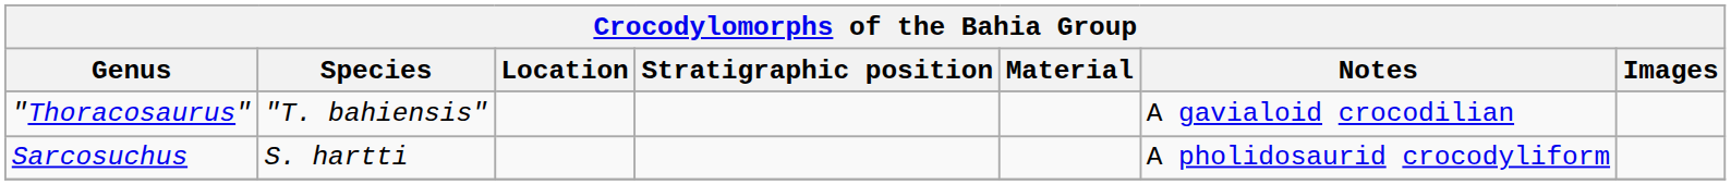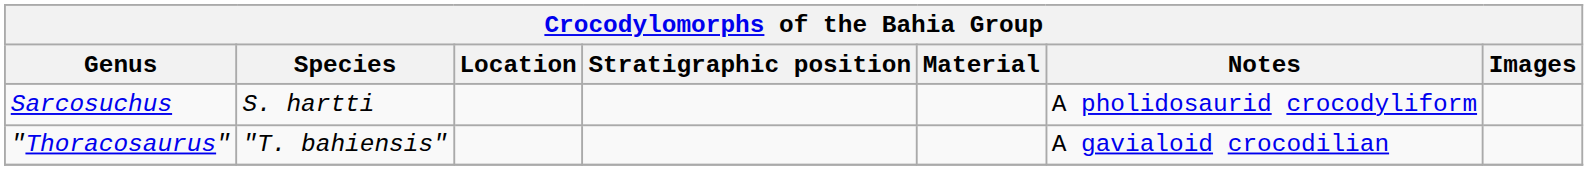 <table class="wikitable" align="center">
 <tr>
 <th colspan="7" align="center"><a href='#'>Crocodylomorphs</a> of the Bahia Group</th>
 </tr>
 <tr>
 <th>Genus</th>
 <th>Species</th>
 <th>Location</th>
 <th>Stratigraphic position</th>
 <th>Material</th>
 <th>Notes</th>
 <th>Images</th>
 </tr>
 <tr>
+<td><em><a href='#'>Sarcosuchus</a></em></td>
+<td><em>S. hartti</em></td>
+<td></td>
+<td></td>
+<td></td>
+<td>A <a href='#'>pholidosaurid</a> <a href='#'>crocodyliform</a></td>
+<td></td>
+</tr>
+<tr>
 <td><em>"<a href='#'>Thoracosaurus</a>"</em></td>
 <td><em>"T. bahiensis"</em></td>
 <td></td>
 <td></td>
 <td></td>
 <td>A <a href='#'>gavialoid</a> <a href='#'>crocodilian</a></td>
 <td></td>
 </tr>
 <tr>
-<td><em><a href='#'>Sarcosuchus</a></em></td>
-<td><em>S. hartti</em></td>
-<td></td>
-<td></td>
-<td></td>
-<td>A <a href='#'>pholidosaurid</a> <a href='#'>crocodyliform</a></td>
-<td></td>
-</tr>
-<tr>
 </tr>
 </table>
